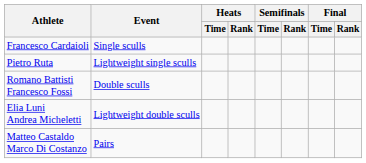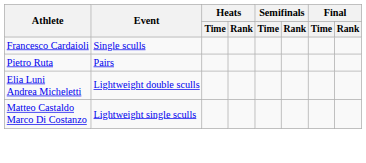 <table class=wikitable style="font-size:90%;">
 <tr>
 <th rowspan=2>Athlete</th>
 <th rowspan=2>Event</th>
 <th colspan=2>Heats</th>
 <th colspan=2>Semifinals</th>
 <th colspan=2>Final</th>
 </tr>
 <tr style="font-size:95%">
 <th>Time</th>
 <th>Rank</th>
 <th>Time</th>
 <th>Rank</th>
 <th>Time</th>
 <th>Rank</th>
 </tr>
 <tr align=center>
 <td align=left><a href='#'>Francesco Cardaioli</a></td>
 <td align=left><a href='#'>Single sculls</a></td>
 <td></td>
 <td></td>
 <td></td>
 <td></td>
 <td></td>
 <td></td>
 </tr>
 <tr align=center>
 <td align=left><a href='#'>Pietro Ruta</a></td>
-<td align=left><a href='#'>Lightweight single sculls</a></td>
-<td></td>
-<td></td>
-<td></td>
-<td></td>
-<td></td>
-<td></td>
-</tr>
-<tr align=center>
-<td align=left><a href='#'>Romano Battisti</a><br><a href='#'>Francesco Fossi</a></td>
-<td align=left><a href='#'>Double sculls</a></td>
+<td align=left><a href='#'>Pairs</a></td>
 <td></td>
 <td></td>
 <td></td>
 <td></td>
 <td></td>
 <td></td>
 </tr>
 <tr align=center>
 <td align=left><a href='#'>Elia Luni</a><br><a href='#'>Andrea Micheletti</a></td>
 <td align=left><a href='#'>Lightweight double sculls</a></td>
 <td></td>
 <td></td>
 <td></td>
 <td></td>
 <td></td>
 <td></td>
 </tr>
 <tr align=center>
 <td align=left><a href='#'>Matteo Castaldo</a><br><a href='#'>Marco Di Costanzo</a></td>
-<td align=left><a href='#'>Pairs</a></td>
+<td align=left><a href='#'>Lightweight single sculls</a></td>
 <td></td>
 <td></td>
 <td></td>
 <td></td>
 <td></td>
 <td></td>
 </tr>
 </table>
